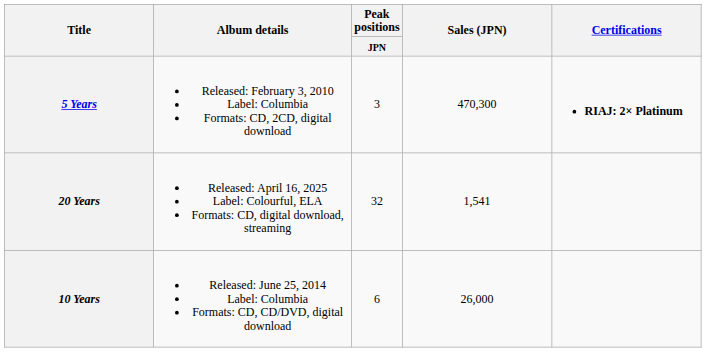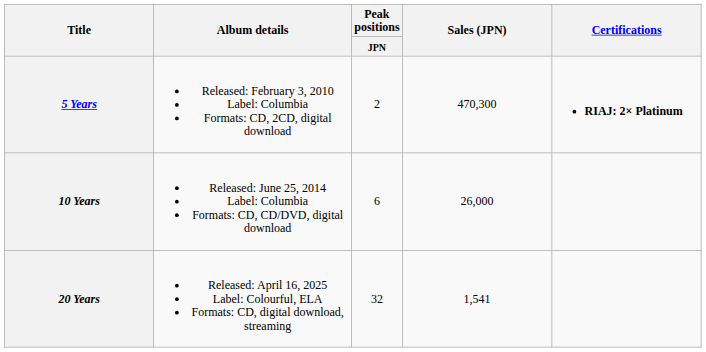 <table class="wikitable plainrowheaders" style="text-align:center;">
 <tr>
 <th scope="col" style="width:12em;" rowspan="2">Title</th>
 <th scope="col" style="width:16em;" rowspan="2">Album details</th>
 <th scope="col">Peak positions</th>
 <th scope="col" style="width:12em;" rowspan="2">Sales (JPN)</th>
 <th scope="col" style="width:12em;" rowspan="2"><a href='#'>Certifications</a></th>
 </tr>
 <tr>
 <th scope="col" style="width:2.5em;"><small>JPN</small><br></th>
 </tr>
 <tr>
 <th scope="row"><em><a href='#'>5 Years</a></em></th>
 <td><br><ul><li>Released: February 3, 2010</li><li>Label: Columbia</li><li>Formats: CD, 2CD, digital download</li></ul></td>
-<td>3</td>
+<td>2</td>
 <td>470,300</td>
 <td align="left"><strong><br><ul><li>RIAJ: 2× Platinum</li></ul></strong></td>
+</tr>
+<tr>
+<th scope="row"><em>10 Years</em></th>
+<td><br><ul><li>Released: June 25, 2014</li><li>Label: Columbia</li><li>Formats: CD, CD/DVD, digital download</li></ul></td>
+<td>6</td>
+<td>26,000</td>
+<td align="left"></td>
 </tr>
 <tr>
 <th scope="row"><em>20 Years</em></th>
 <td><br><ul><li>Released: April 16, 2025</li><li>Label: Colourful, ELA</li><li>Formats: CD, digital download, streaming</li></ul></td>
 <td>32</td>
 <td>1,541</td>
 <td></td>
 </tr>
-<tr>
-<th scope="row"><em>10 Years</em></th>
-<td><br><ul><li>Released: June 25, 2014</li><li>Label: Columbia</li><li>Formats: CD, CD/DVD, digital download</li></ul></td>
-<td>6</td>
-<td>26,000</td>
-<td align="left"></td>
-</tr>
 </table>
